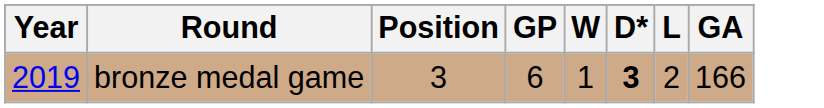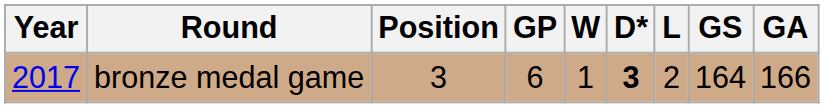 <table class="wikitable" style="text-align: center;">
 <tr>
 <th>Year</th>
 <th>Round</th>
 <th>Position</th>
 <th>GP</th>
 <th>W</th>
 <th>D*</th>
 <th>L</th>
+<th>GS</th>
 <th>GA</th>
 </tr>
 <tr style="background:#cfaa88;">
-<td> <a href='#'>2019</a></td>
+<td> <a href='#'>2017</a></td>
 <td>bronze medal game</td>
 <td>3</td>
 <td>6</td>
 <td>1</td>
 <td><strong>3</strong></td>
 <td>2</td>
+<td>164</td>
 <td>166</td>
 </tr>
 </table>
